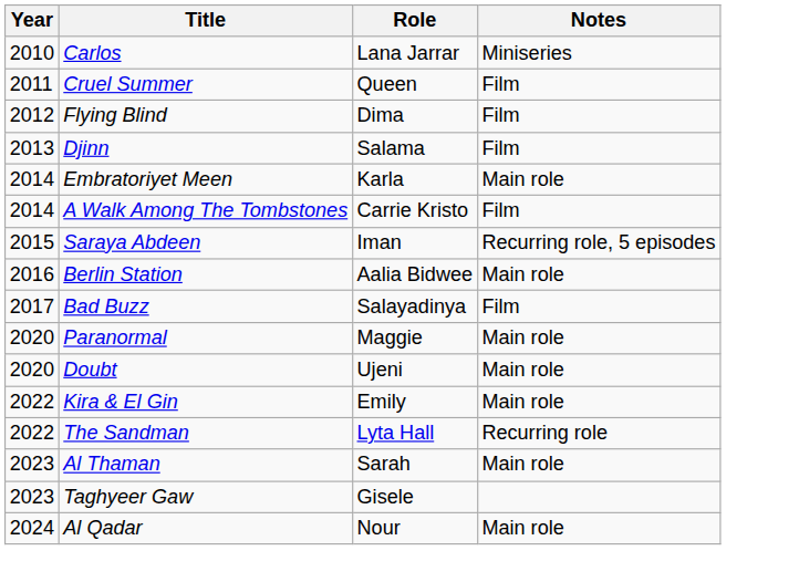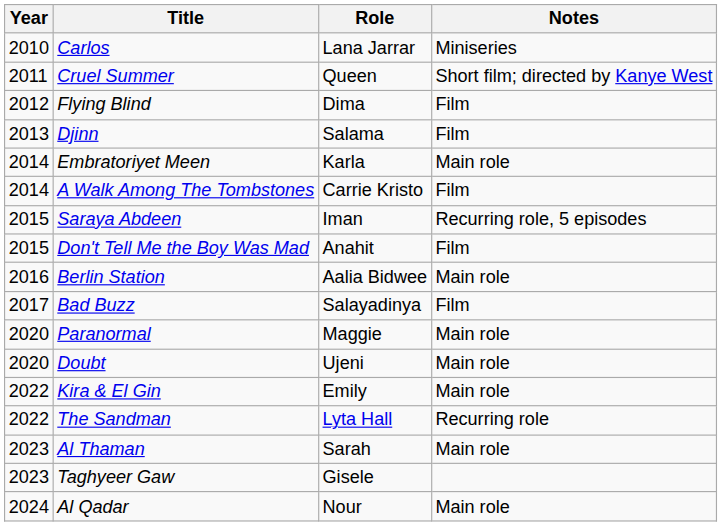 <table class="wikitable sortable">
 <tr>
 <th>Year</th>
 <th>Title</th>
 <th>Role</th>
 <th class="unsortable">Notes</th>
 </tr>
 <tr>
 <td>2010</td>
 <td><em><a href='#'>Carlos</a></em></td>
 <td>Lana Jarrar</td>
 <td>Miniseries</td>
 </tr>
 <tr>
 <td>2011</td>
 <td><em><a href='#'>Cruel Summer</a></em></td>
 <td>Queen</td>
-<td>Film</td>
+<td>Short film; directed by <a href='#'>Kanye West</a></td>
 </tr>
 <tr>
 <td>2012</td>
 <td><em>Flying Blind</em></td>
 <td>Dima</td>
 <td>Film</td>
 </tr>
 <tr>
 <td>2013</td>
 <td><em><a href='#'>Djinn</a></em></td>
 <td>Salama</td>
 <td>Film</td>
 </tr>
 <tr>
 <td>2014</td>
 <td><em>Embratoriyet Meen</em></td>
 <td>Karla</td>
 <td>Main role</td>
 </tr>
 <tr>
 <td>2014</td>
 <td><em><a href='#'>A Walk Among The Tombstones</a></em></td>
 <td>Carrie Kristo</td>
 <td>Film</td>
 </tr>
 <tr>
 <td>2015</td>
 <td><em><a href='#'>Saraya Abdeen</a></em></td>
 <td>Iman</td>
 <td>Recurring role, 5 episodes</td>
+</tr>
+<tr>
+<td>2015</td>
+<td><em><a href='#'>Don't Tell Me the Boy Was Mad</a></em></td>
+<td>Anahit</td>
+<td>Film</td>
 </tr>
 <tr>
 <td>2016</td>
 <td><em><a href='#'>Berlin Station</a></em></td>
 <td>Aalia Bidwee</td>
 <td>Main role</td>
 </tr>
 <tr>
 <td>2017</td>
 <td><em><a href='#'>Bad Buzz</a></em></td>
 <td>Salayadinya</td>
 <td>Film</td>
 </tr>
 <tr>
 <td>2020</td>
 <td><em><a href='#'>Paranormal</a></em></td>
 <td>Maggie</td>
 <td>Main role</td>
 </tr>
 <tr>
 <td>2020</td>
 <td><em><a href='#'>Doubt</a></em></td>
 <td>Ujeni</td>
 <td>Main role</td>
 </tr>
 <tr>
 <td>2022</td>
 <td><em><a href='#'>Kira & El Gin</a></em></td>
 <td>Emily</td>
 <td>Main role</td>
 </tr>
 <tr>
 <td>2022</td>
 <td><em><a href='#'>The Sandman</a></em></td>
 <td><a href='#'>Lyta Hall</a></td>
 <td>Recurring role</td>
 </tr>
 <tr>
 <td>2023</td>
 <td><em><a href='#'>Al Thaman</a></em></td>
 <td>Sarah</td>
 <td>Main role</td>
 </tr>
 <tr>
 <td>2023</td>
 <td><em>Taghyeer Gaw</em></td>
 <td>Gisele</td>
 </tr>
 <tr>
 <td>2024</td>
 <td><em>Al Qadar</em></td>
 <td>Nour</td>
 <td>Main role</td>
 </tr>
 </table>
